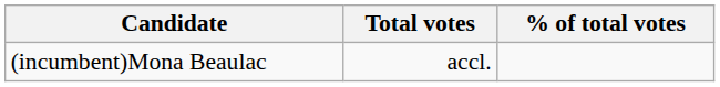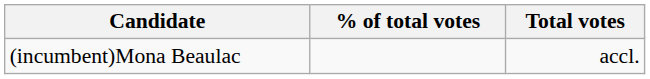 <table class="wikitable" width="475">
 <tr>
 <th align="left">Candidate</th>
+<th align="right">% of total votes</th>
 <th align="right">Total votes</th>
-<th align="right">% of total votes</th>
 </tr>
 <tr>
 <td align="left">(incumbent)Mona Beaulac</td>
+<td align="right"></td>
 <td align="right">accl.</td>
-<td align="right"></td>
 </tr>
 </table>
